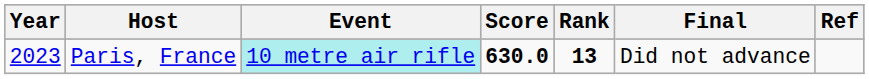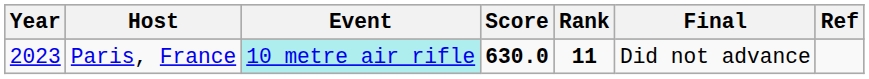 <table class="wikitable sortable">
 <tr>
 <th>Year</th>
 <th>Host</th>
 <th>Event</th>
 <th>Score</th>
 <th>Rank</th>
 <th>Final</th>
 <th>Ref</th>
 </tr>
 <tr>
 <td><a href='#'>2023</a></td>
 <td><a href='#'>Paris</a>, <a href='#'>France</a></td>
 <td style="background: paleturquoise;"><a href='#'>10 metre air rifle</a></td>
 <td align=center><strong>630.0</strong></td>
-<td align=center><strong>13</strong></td>
+<td align=center><strong>11</strong></td>
 <td>Did not advance</td>
 <td align="center"></td>
 </tr>
 </table>
